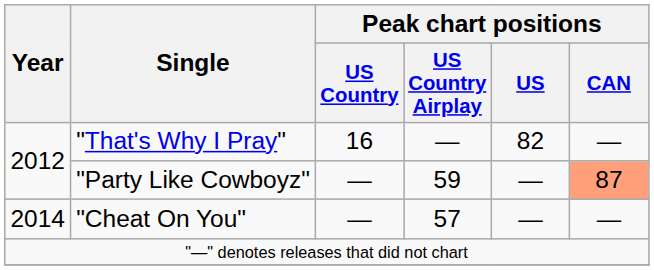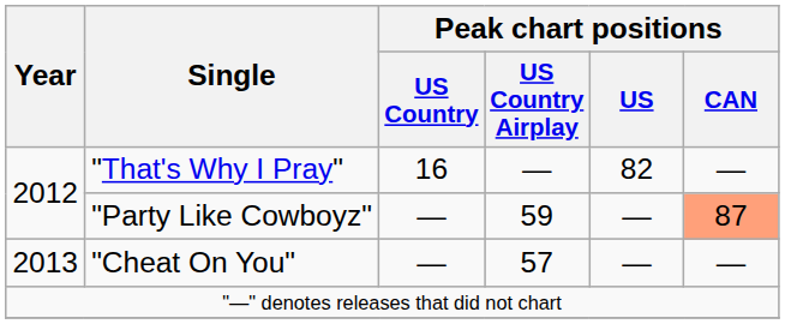 <table class="wikitable" style="text-align:center;">
 <tr>
 <th rowspan="2">Year</th>
 <th rowspan="2">Single</th>
 <th colspan="4">Peak chart positions</th>
 </tr>
 <tr style="font-size:smaller;">
 <th width="45"><a href='#'>US Country</a></th>
 <th width="45"><a href='#'>US Country Airplay</a></th>
 <th width="45"><a href='#'>US</a></th>
 <th width="45"><a href='#'>CAN</a></th>
 </tr>
 <tr>
 <td rowspan="2">2012</td>
 <td align="left">"<a href='#'>That's Why I Pray</a>"</td>
 <td>16</td>
 <td>—</td>
 <td>82</td>
 <td>—</td>
 </tr>
 <tr>
 <td align="left">"Party Like Cowboyz"</td>
 <td>—</td>
 <td>59</td>
 <td>—</td>
 <td style="background: lightsalmon;">87</td>
 </tr>
 <tr>
-<td>2014</td>
+<td>2013</td>
 <td align="left">"Cheat On You"</td>
 <td>—</td>
 <td>57</td>
 <td>—</td>
 <td>—</td>
 </tr>
 <tr>
 <td colspan="6" style="font-size:8pt">"—" denotes releases that did not chart</td>
 </tr>
 <tr>
 </tr>
 </table>
